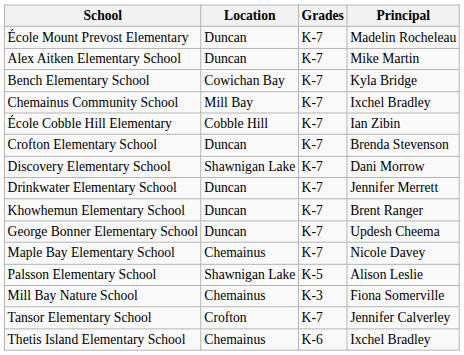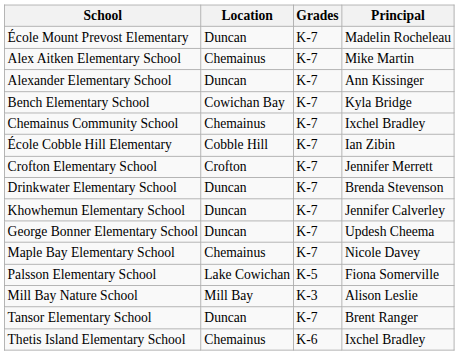 <table class="wikitable" style="float:left; margin-right:1em">
 <tr>
 <th>School</th>
 <th>Location</th>
 <th>Grades</th>
 <th>Principal</th>
 </tr>
 <tr>
 <td>École Mount Prevost Elementary</td>
 <td>Duncan</td>
 <td>K-7</td>
 <td>Madelin Rocheleau</td>
 </tr>
 <tr>
 <td>Alex Aitken Elementary School</td>
+<td>Chemainus</td>
+<td>K-7</td>
+<td>Mike Martin</td>
+</tr>
+<tr>
+<td>Alexander Elementary School</td>
 <td>Duncan</td>
 <td>K-7</td>
-<td>Mike Martin</td>
+<td>Ann Kissinger</td>
 </tr>
 <tr>
 <td>Bench Elementary School</td>
 <td>Cowichan Bay</td>
 <td>K-7</td>
 <td>Kyla Bridge</td>
 </tr>
 <tr>
 <td>Chemainus Community School</td>
-<td>Mill Bay</td>
+<td>Chemainus</td>
 <td>K-7</td>
 <td>Ixchel Bradley</td>
 </tr>
 <tr>
 <td>École Cobble Hill Elementary</td>
 <td>Cobble Hill</td>
 <td>K-7</td>
 <td>Ian Zibin</td>
 </tr>
 <tr>
 <td>Crofton Elementary School</td>
+<td>Crofton</td>
+<td>K-7</td>
+<td>Jennifer Merrett</td>
+</tr>
+<tr>
+<td>Drinkwater Elementary School</td>
 <td>Duncan</td>
 <td>K-7</td>
 <td>Brenda Stevenson</td>
 </tr>
 <tr>
-<td>Discovery Elementary School</td>
-<td>Shawnigan Lake</td>
-<td>K-7</td>
-<td>Dani Morrow</td>
-</tr>
-<tr>
-<td>Drinkwater Elementary School</td>
-<td>Duncan</td>
-<td>K-7</td>
-<td>Jennifer Merrett</td>
-</tr>
-<tr>
 <td>Khowhemun Elementary School</td>
 <td>Duncan</td>
 <td>K-7</td>
-<td>Brent Ranger</td>
+<td>Jennifer Calverley</td>
 </tr>
 <tr>
 <td>George Bonner Elementary School</td>
 <td>Duncan</td>
 <td>K-7</td>
 <td>Updesh Cheema</td>
 </tr>
 <tr>
 <td>Maple Bay Elementary School</td>
 <td>Chemainus</td>
 <td>K-7</td>
 <td>Nicole Davey</td>
 </tr>
 <tr>
 <td>Palsson Elementary School</td>
-<td>Shawnigan Lake</td>
+<td>Lake Cowichan</td>
 <td>K-5</td>
+<td>Fiona Somerville</td>
+</tr>
+<tr>
+<td>Mill Bay Nature School</td>
+<td>Mill Bay</td>
+<td>K-3</td>
 <td>Alison Leslie</td>
 </tr>
 <tr>
-<td>Mill Bay Nature School</td>
-<td>Chemainus</td>
-<td>K-3</td>
-<td>Fiona Somerville</td>
-</tr>
-<tr>
 <td>Tansor Elementary School</td>
-<td>Crofton</td>
+<td>Duncan</td>
 <td>K-7</td>
-<td>Jennifer Calverley</td>
+<td>Brent Ranger</td>
 </tr>
 <tr>
 <td>Thetis Island Elementary School</td>
 <td>Chemainus</td>
 <td>K-6</td>
 <td>Ixchel Bradley</td>
 </tr>
 </table>
